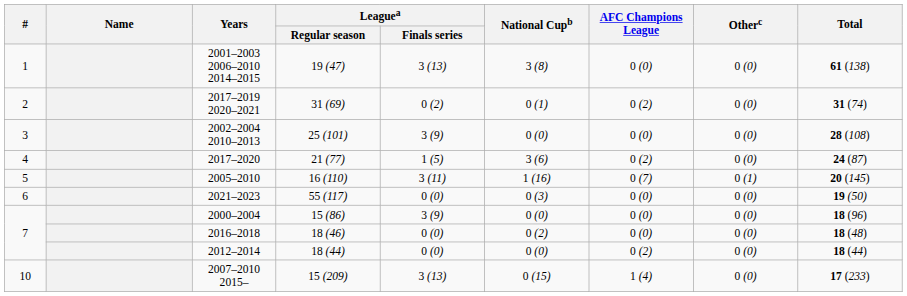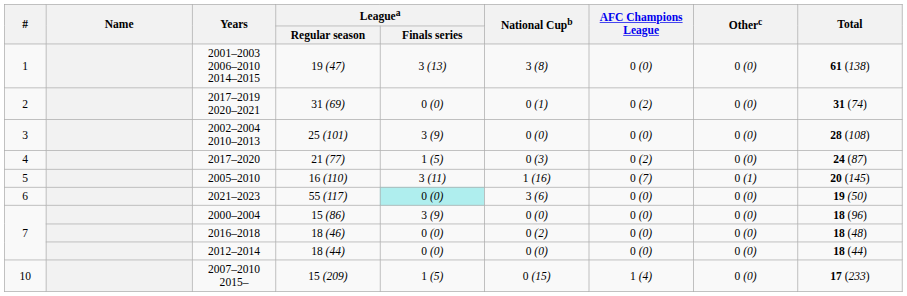 <table class="sortable wikitable plainrowheaders"  style="text-align: center;">
 <tr>
 <th rowspan="2" scope="col" style="width:4%;">#</th>
 <th rowspan="2" scope="col" style="width:14%;">Name</th>
 <th rowspan="2" scope="col" style="width:8%;">Years</th>
 <th colspan="2" scope="col" style="width:10%;">League<sup>a</sup></th>
 <th rowspan="2" scope="col" style="width:10%;">National Cup<sup>b</sup></th>
 <th rowspan="2" scope="col" style="width:10%;"><a href='#'>AFC Champions League</a></th>
 <th rowspan="2" scope="col" style="width:10%;">Other<sup>c</sup></th>
 <th rowspan="2" scope="col" style="width:10%;">Total</th>
 </tr>
 <tr>
 <th scope="col" style="width:10%;">Regular season</th>
 <th scope="col" style="width:10%;">Finals series</th>
 </tr>
 <tr>
 <td>1</td>
 <th scope="row"> </th>
 <td>2001–2003<br>2006–2010<br>2014–2015</td>
 <td>19 <em>(47)</em></td>
 <td>3 <em>(13)</em></td>
 <td>3 <em>(8)</em></td>
 <td>0 <em>(0)</em></td>
 <td>0 <em>(0)</em></td>
 <td><strong>61</strong> (<em>138</em>)</td>
 </tr>
 <tr>
 <td>2</td>
 <th scope="row"> </th>
 <td>2017–2019<br>2020–2021</td>
 <td>31 <em>(69)</em></td>
-<td>0 <em>(2)</em></td>
+<td>0 <em>(0)</em></td>
 <td>0 <em>(1)</em></td>
 <td>0 <em>(2)</em></td>
 <td>0 <em>(0)</em></td>
 <td><strong>31</strong> (<em>74</em>)</td>
 </tr>
 <tr>
 <td>3</td>
 <th scope="row"> </th>
 <td>2002–2004<br>2010–2013</td>
 <td>25 <em>(101)</em></td>
 <td>3 <em>(9)</em></td>
 <td>0 <em>(0)</em></td>
 <td>0 <em>(0)</em></td>
 <td>0 <em>(0)</em></td>
 <td><strong>28</strong> (<em>108</em>)</td>
 </tr>
 <tr>
 <td>4</td>
 <th scope="row"> </th>
 <td>2017–2020</td>
 <td>21 <em>(77)</em></td>
 <td>1 <em>(5)</em></td>
-<td>3 <em>(6)</em></td>
+<td>0 <em>(3)</em></td>
 <td>0 <em>(2)</em></td>
 <td>0 <em>(0)</em></td>
 <td><strong>24</strong> (<em>87</em>)</td>
 </tr>
 <tr>
 <td>5</td>
 <th scope="row"> </th>
 <td>2005–2010</td>
 <td>16 <em>(110)</em></td>
 <td>3 <em>(11)</em></td>
 <td>1 <em>(16)</em></td>
 <td>0 <em>(7)</em></td>
 <td>0 <em>(1)</em></td>
 <td><strong>20</strong> (<em>145</em>)</td>
 </tr>
 <tr>
 <td>6</td>
 <th scope="row"> </th>
 <td>2021–2023</td>
 <td>55 <em>(117)</em></td>
-<td>0 <em>(0)</em></td>
-<td>0 <em>(3)</em></td>
+<td style="background: paleturquoise;">0 <em>(0)</em></td>
+<td>3 <em>(6)</em></td>
 <td>0 <em>(0)</em></td>
 <td>0 <em>(0)</em></td>
 <td><strong>19</strong> <em>(50)</em></td>
 </tr>
 <tr>
 <td rowspan="3">7</td>
 <th scope="row"> </th>
 <td>2000–2004</td>
 <td>15 <em>(86)</em></td>
 <td>3 <em>(9)</em></td>
 <td>0 <em>(0)</em></td>
 <td>0 <em>(0)</em></td>
 <td>0 <em>(0)</em></td>
 <td><strong>18</strong> (<em>96</em>)</td>
 </tr>
 <tr>
 <th scope="row"> </th>
 <td>2016–2018</td>
 <td>18 <em>(46)</em></td>
 <td>0 <em>(0)</em></td>
 <td>0 <em>(2)</em></td>
 <td>0 <em>(0)</em></td>
 <td>0 <em>(0)</em></td>
 <td><strong>18</strong> (<em>48</em>)</td>
 </tr>
 <tr>
 <th scope="row"> </th>
 <td>2012–2014</td>
 <td>18 <em>(44)</em></td>
 <td>0 <em>(0)</em></td>
 <td>0 <em>(0)</em></td>
-<td>0 <em>(2)</em></td>
+<td>0 <em>(0)</em></td>
 <td>0 <em>(0)</em></td>
 <td><strong>18</strong> (<em>44</em>)</td>
 </tr>
 <tr>
 <td>10</td>
 <th scope="row"> <strong></strong></th>
 <td>2007–2010<br>2015–</td>
 <td>15 <em>(209)</em></td>
-<td>3 <em>(13)</em></td>
+<td>1 <em>(5)</em></td>
 <td>0 <em>(15)</em></td>
 <td>1 <em>(4)</em></td>
 <td>0 <em>(0)</em></td>
 <td><strong>17</strong> (<em>233</em>)</td>
 </tr>
 </table>
